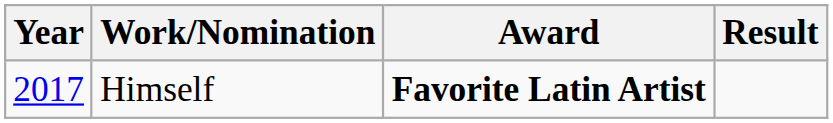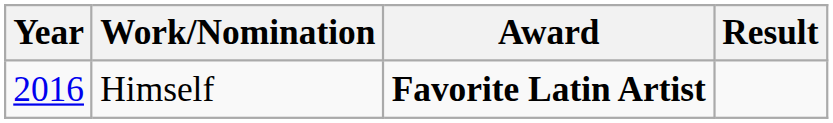 <table class="wikitable">
 <tr>
 <th>Year</th>
 <th>Work/Nomination</th>
 <th>Award</th>
 <th>Result</th>
 </tr>
 <tr>
-<td><a href='#'>2017</a></td>
+<td><a href='#'>2016</a></td>
 <td>Himself</td>
 <td><strong>Favorite Latin Artist</strong></td>
 <td></td>
 </tr>
 </table>
